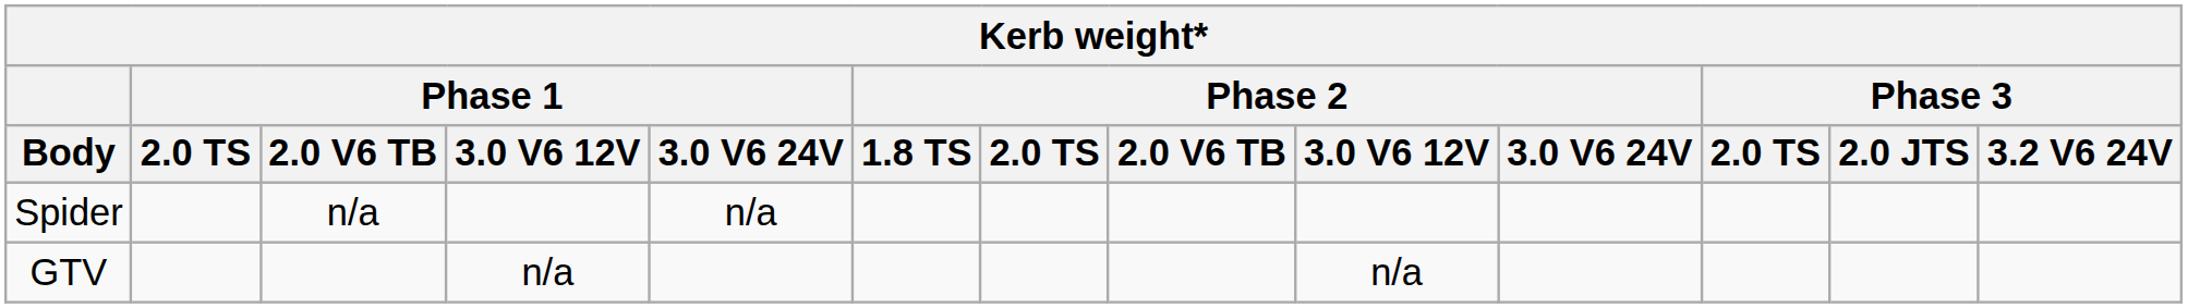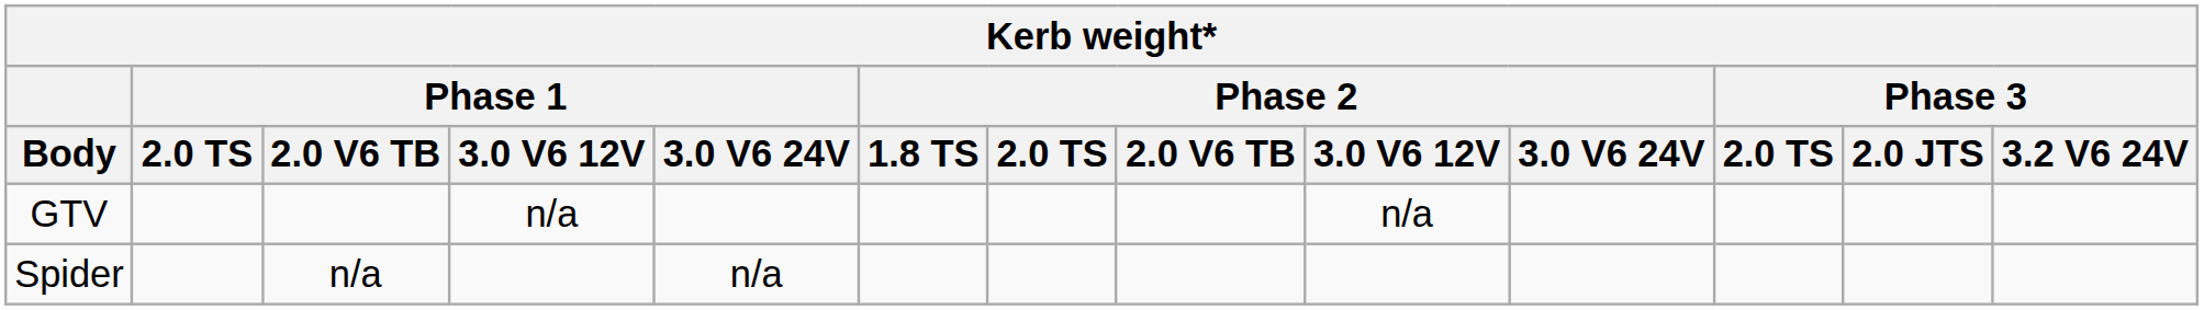 <table class="wikitable" style="text-align:center; font-size:90%;">
 <tr>
 <th colspan=13>Kerb weight*</th>
 </tr>
 <tr>
 <th colspan=1></th>
 <th colspan=4>Phase 1</th>
 <th colspan=5>Phase 2</th>
 <th colspan=3>Phase 3</th>
 </tr>
 <tr>
 <th>Body</th>
 <th>2.0 TS</th>
 <th>2.0 V6 TB</th>
 <th>3.0 V6 12V</th>
 <th>3.0 V6 24V</th>
 <th>1.8 TS</th>
 <th>2.0 TS</th>
 <th>2.0 V6 TB</th>
 <th>3.0 V6 12V</th>
 <th>3.0 V6 24V</th>
 <th>2.0 TS</th>
 <th>2.0 JTS</th>
 <th>3.2 V6 24V</th>
 </tr>
 <tr>
+<td>GTV</td>
+<td></td>
+<td></td>
+<td>n/a</td>
+<td></td>
+<td></td>
+<td></td>
+<td></td>
+<td>n/a</td>
+<td></td>
+<td></td>
+<td></td>
+<td></td>
+</tr>
+<tr>
 <td>Spider</td>
 <td></td>
 <td>n/a</td>
 <td></td>
 <td>n/a</td>
 <td></td>
 <td></td>
 <td></td>
 <td></td>
 <td></td>
 <td></td>
 <td></td>
 <td></td>
 </tr>
-<tr>
-<td>GTV</td>
-<td></td>
-<td></td>
-<td>n/a</td>
-<td></td>
-<td></td>
-<td></td>
-<td></td>
-<td>n/a</td>
-<td></td>
-<td></td>
-<td></td>
-<td></td>
-</tr>
 </table>
